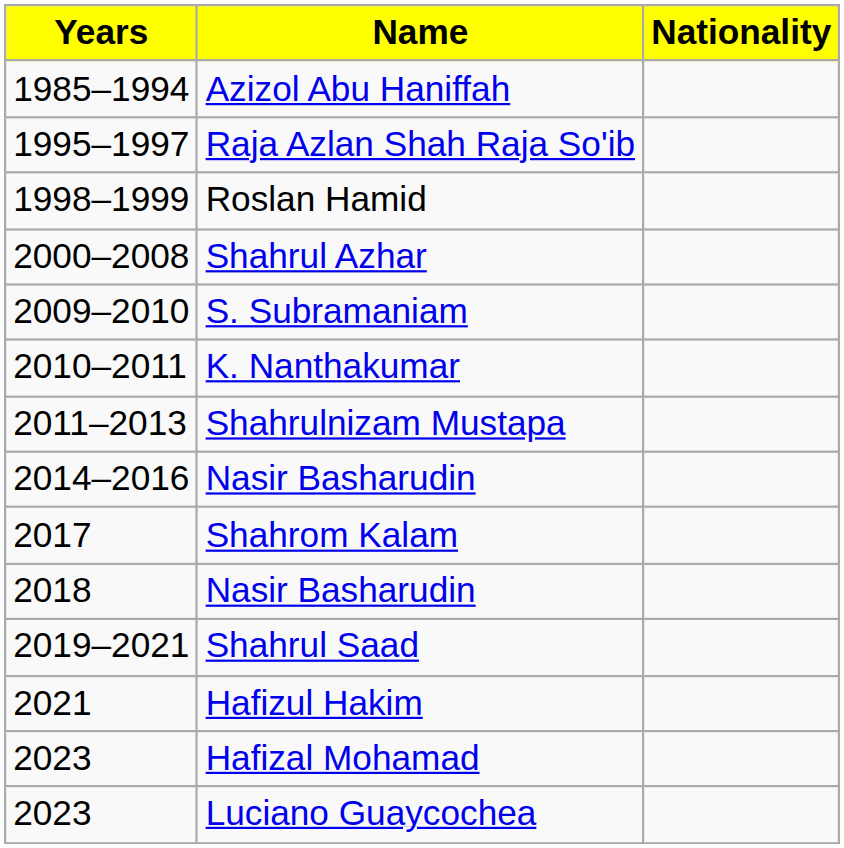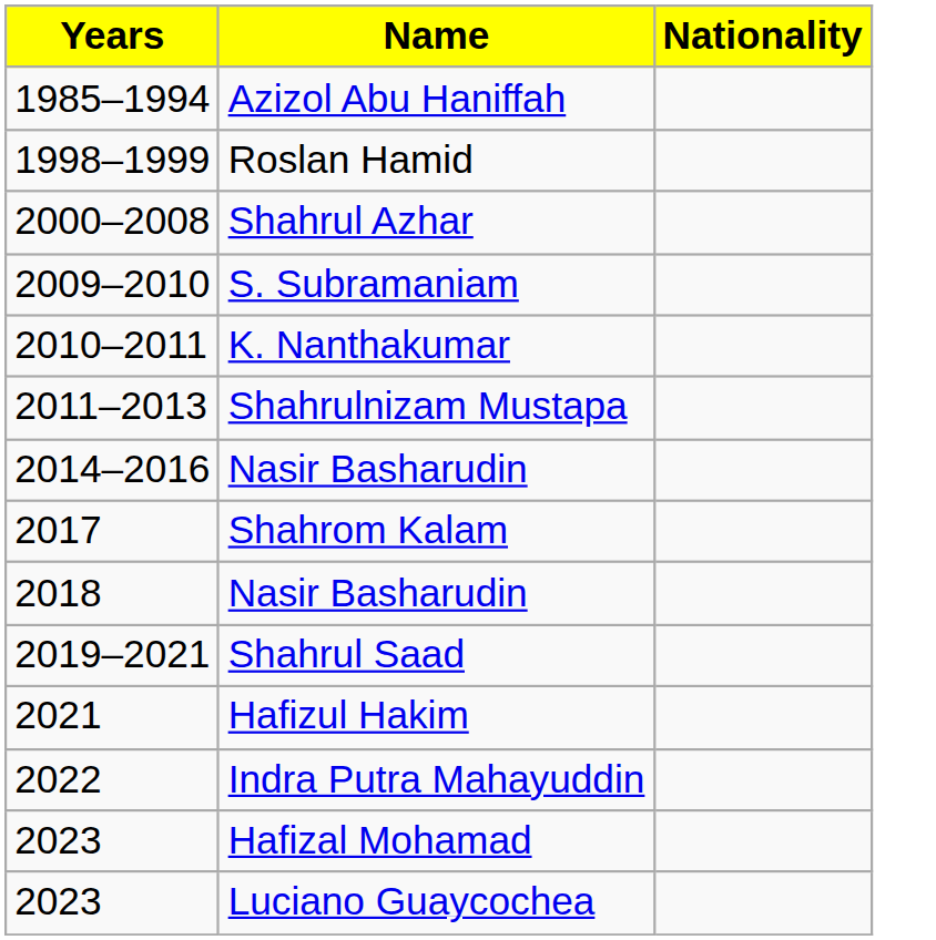 <table class="wikitable">
 <tr>
 <th style="background:yellow; color:Black; text-align:center;">Years</th>
 <th style="background:yellow; color:Black; text-align:center;">Name</th>
 <th style="background:yellow; color:Black; text-align:center;">Nationality</th>
 </tr>
 <tr>
 <td>1985–1994</td>
 <td><a href='#'>Azizol Abu Haniffah</a></td>
-<td></td>
-</tr>
-<tr>
-<td>1995–1997</td>
-<td><a href='#'>Raja Azlan Shah Raja So'ib</a></td>
 <td></td>
 </tr>
 <tr>
 <td>1998–1999</td>
 <td>Roslan Hamid</td>
 <td></td>
 </tr>
 <tr>
 <td>2000–2008</td>
 <td><a href='#'>Shahrul Azhar</a></td>
 <td></td>
 </tr>
 <tr>
 <td>2009–2010</td>
 <td><a href='#'>S. Subramaniam</a></td>
 <td></td>
 </tr>
 <tr>
 <td>2010–2011</td>
 <td><a href='#'>K. Nanthakumar</a></td>
 <td></td>
 </tr>
 <tr>
 <td>2011–2013</td>
 <td><a href='#'>Shahrulnizam Mustapa</a></td>
 <td></td>
 </tr>
 <tr>
 <td>2014–2016</td>
 <td><a href='#'>Nasir Basharudin</a></td>
 <td></td>
 </tr>
 <tr>
 <td>2017</td>
 <td><a href='#'>Shahrom Kalam</a></td>
 <td></td>
 </tr>
 <tr>
 <td>2018</td>
 <td><a href='#'>Nasir Basharudin</a></td>
 <td></td>
 </tr>
 <tr>
 <td>2019–2021</td>
 <td><a href='#'>Shahrul Saad</a></td>
 <td></td>
 </tr>
 <tr>
 <td>2021</td>
 <td><a href='#'>Hafizul Hakim</a></td>
 <td></td>
 </tr>
 <tr>
+<td>2022</td>
+<td><a href='#'>Indra Putra Mahayuddin</a></td>
+<td></td>
+</tr>
+<tr>
 <td>2023</td>
 <td><a href='#'>Hafizal Mohamad</a></td>
 <td></td>
 </tr>
 <tr>
 <td>2023</td>
 <td><a href='#'>Luciano Guaycochea</a></td>
 <td></td>
 </tr>
 </table>
